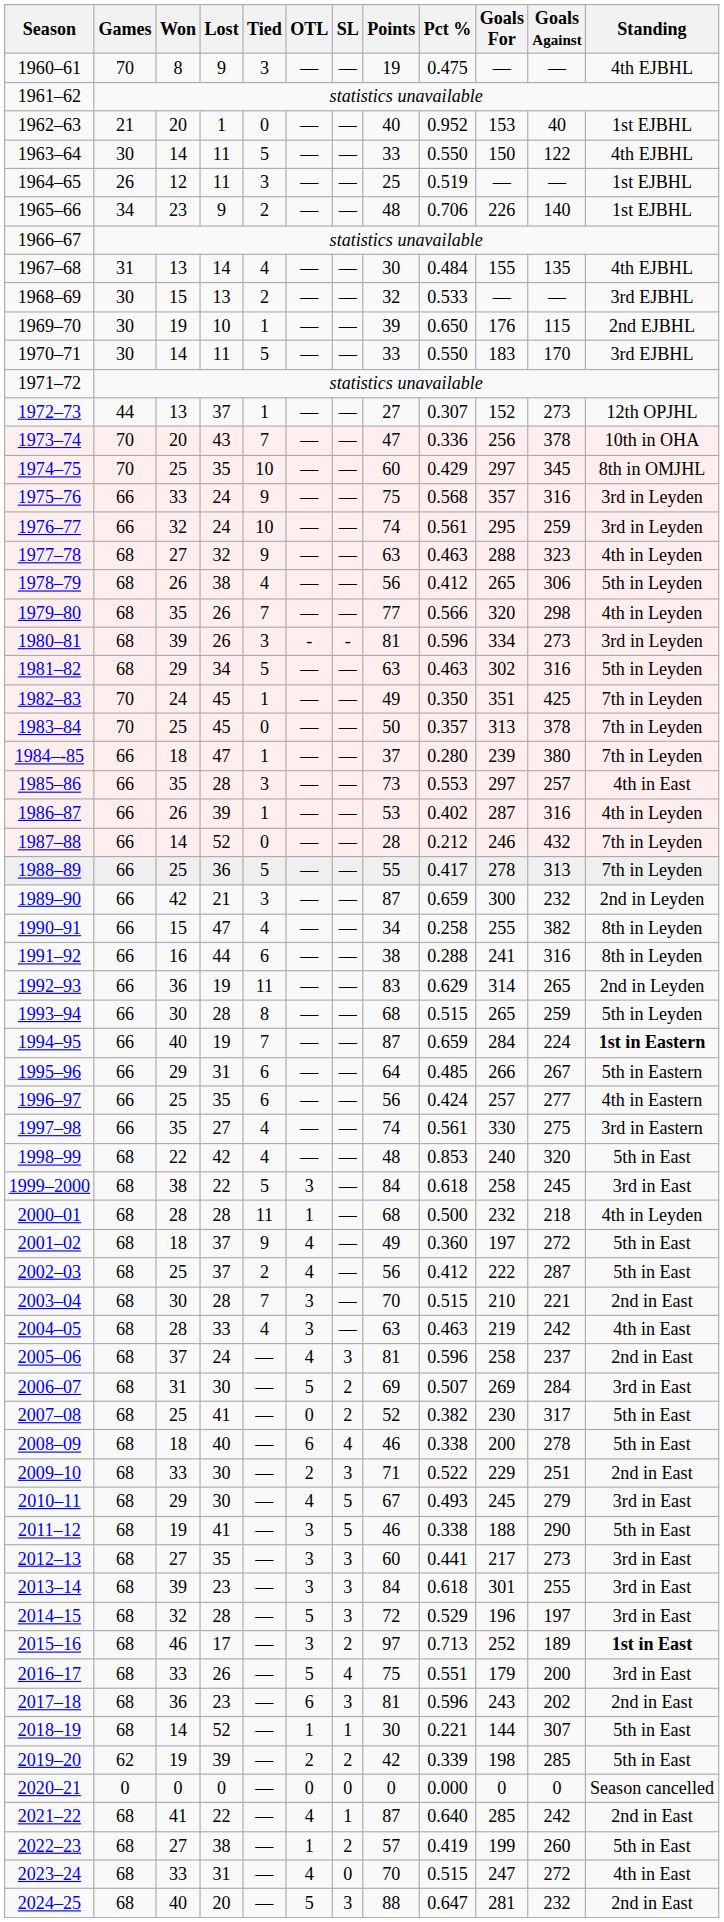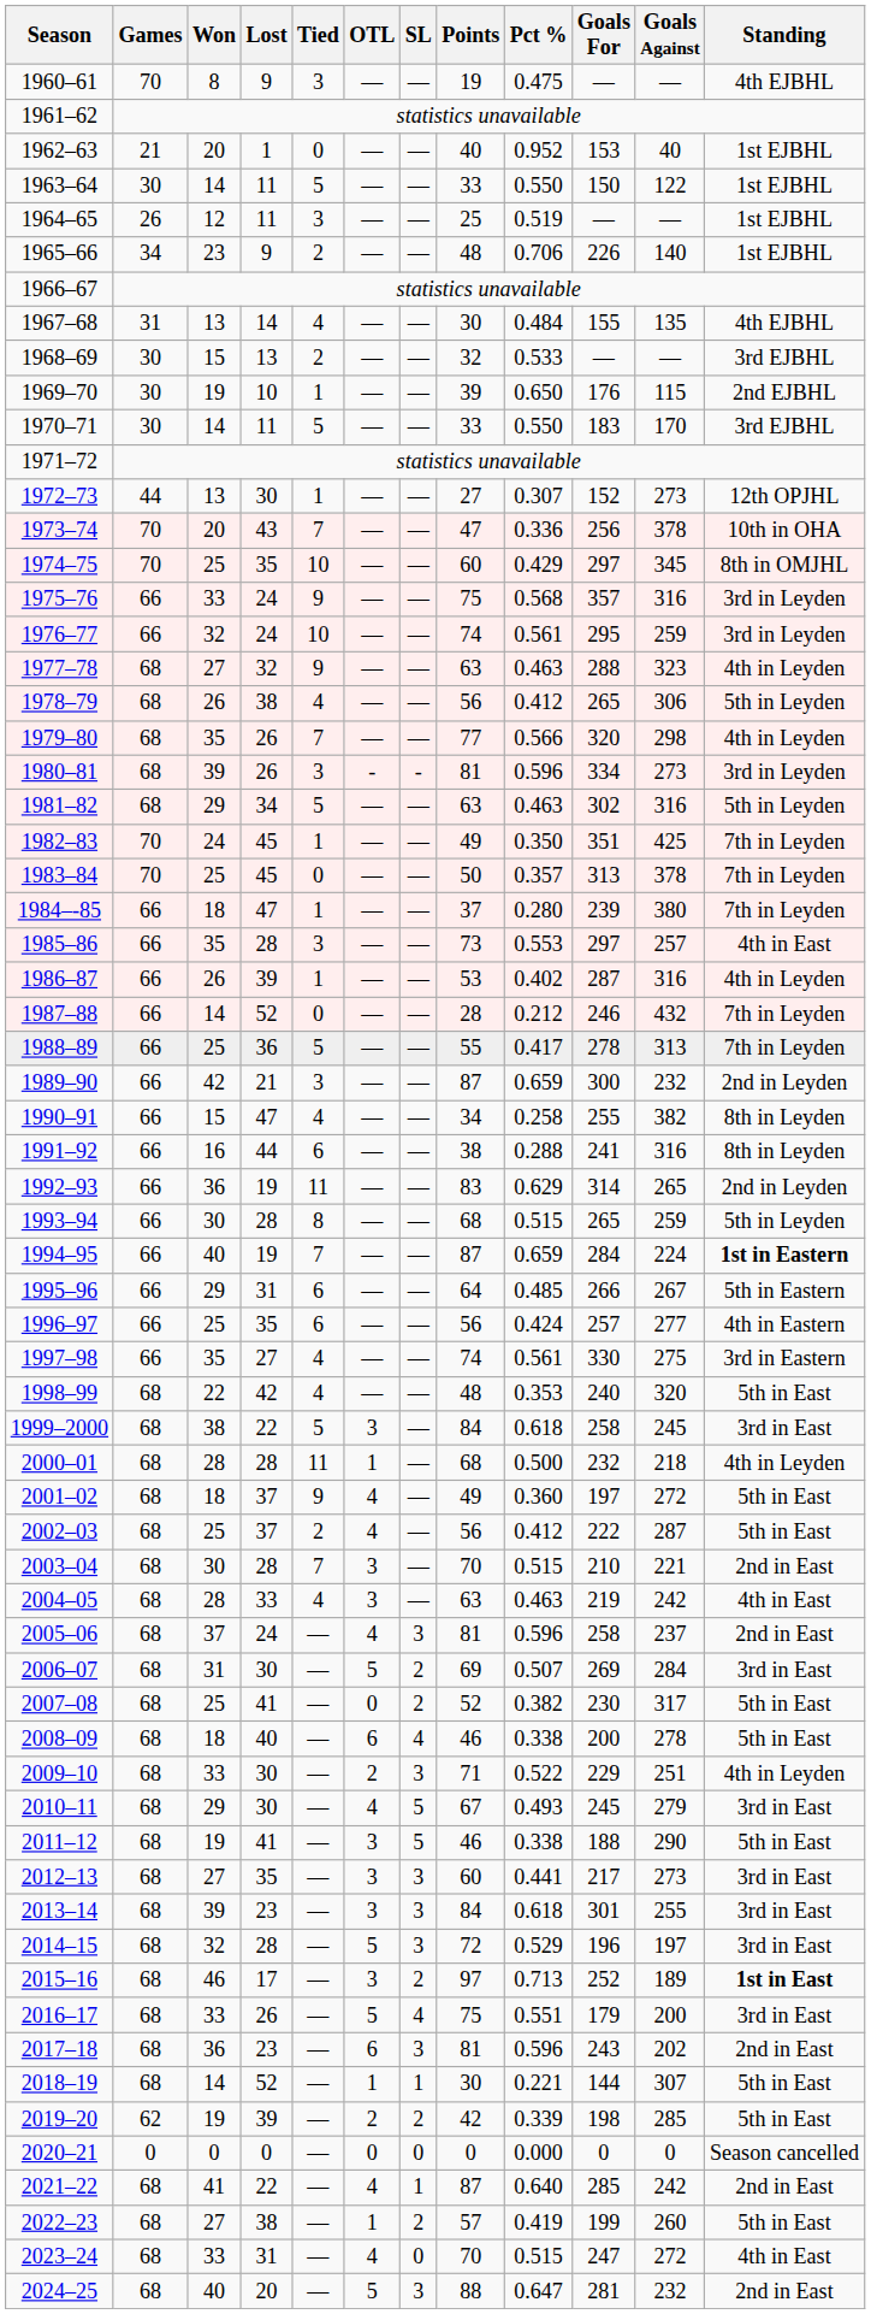 <table class="wikitable">
 <tr>
 <th>Season</th>
 <th>Games</th>
 <th>Won</th>
 <th>Lost</th>
 <th>Tied</th>
 <th>OTL</th>
 <th>SL</th>
 <th>Points</th>
 <th>Pct %</th>
 <th>Goals<br>For</th>
 <th>Goals<br><small>Against</small></th>
 <th>Standing</th>
 </tr>
 <tr align="center">
 <td>1960–61</td>
 <td>70</td>
 <td>8</td>
 <td>9</td>
 <td>3</td>
 <td>—</td>
 <td>—</td>
 <td>19</td>
 <td>0.475</td>
 <td>—</td>
 <td>—</td>
 <td>4th EJBHL</td>
 </tr>
 <tr align="center">
 <td>1961–62</td>
 <td colspan="11"><em>statistics unavailable</em></td>
 </tr>
 <tr align="center">
 <td>1962–63</td>
 <td>21</td>
 <td>20</td>
 <td>1</td>
 <td>0</td>
 <td>—</td>
 <td>—</td>
 <td>40</td>
 <td>0.952</td>
 <td>153</td>
 <td>40</td>
 <td>1st EJBHL</td>
 </tr>
 <tr align="center">
 <td>1963–64</td>
 <td>30</td>
 <td>14</td>
 <td>11</td>
 <td>5</td>
 <td>—</td>
 <td>—</td>
 <td>33</td>
 <td>0.550</td>
 <td>150</td>
 <td>122</td>
-<td>4th EJBHL</td>
+<td>1st EJBHL</td>
 </tr>
 <tr align="center">
 <td>1964–65</td>
 <td>26</td>
 <td>12</td>
 <td>11</td>
 <td>3</td>
 <td>—</td>
 <td>—</td>
 <td>25</td>
 <td>0.519</td>
 <td>—</td>
 <td>—</td>
 <td>1st EJBHL</td>
 </tr>
 <tr align="center">
 <td>1965–66</td>
 <td>34</td>
 <td>23</td>
 <td>9</td>
 <td>2</td>
 <td>—</td>
 <td>—</td>
 <td>48</td>
 <td>0.706</td>
 <td>226</td>
 <td>140</td>
 <td>1st EJBHL</td>
 </tr>
 <tr align="center">
 <td>1966–67</td>
 <td colspan="11"><em>statistics unavailable</em></td>
 </tr>
 <tr align="center">
 <td>1967–68</td>
 <td>31</td>
 <td>13</td>
 <td>14</td>
 <td>4</td>
 <td>—</td>
 <td>—</td>
 <td>30</td>
 <td>0.484</td>
 <td>155</td>
 <td>135</td>
 <td>4th EJBHL</td>
 </tr>
 <tr align="center">
 <td>1968–69</td>
 <td>30</td>
 <td>15</td>
 <td>13</td>
 <td>2</td>
 <td>—</td>
 <td>—</td>
 <td>32</td>
 <td>0.533</td>
 <td>—</td>
 <td>—</td>
 <td>3rd EJBHL</td>
 </tr>
 <tr align="center">
 <td>1969–70</td>
 <td>30</td>
 <td>19</td>
 <td>10</td>
 <td>1</td>
 <td>—</td>
 <td>—</td>
 <td>39</td>
 <td>0.650</td>
 <td>176</td>
 <td>115</td>
 <td>2nd EJBHL</td>
 </tr>
 <tr align="center">
 <td>1970–71</td>
 <td>30</td>
 <td>14</td>
 <td>11</td>
 <td>5</td>
 <td>—</td>
 <td>—</td>
 <td>33</td>
 <td>0.550</td>
 <td>183</td>
 <td>170</td>
 <td>3rd EJBHL</td>
 </tr>
 <tr align="center">
 <td>1971–72</td>
 <td colspan="11"><em>statistics unavailable</em></td>
 </tr>
 <tr align="center">
 <td><a href='#'>1972–73</a></td>
 <td>44</td>
 <td>13</td>
-<td>37</td>
+<td>30</td>
 <td>1</td>
 <td>—</td>
 <td>—</td>
 <td>27</td>
 <td>0.307</td>
 <td>152</td>
 <td>273</td>
 <td>12th OPJHL</td>
 </tr>
 <tr align="center" bgcolor="#ffeeee">
 <td><a href='#'>1973–74</a></td>
 <td>70</td>
 <td>20</td>
 <td>43</td>
 <td>7</td>
 <td>—</td>
 <td>—</td>
 <td>47</td>
 <td>0.336</td>
 <td>256</td>
 <td>378</td>
 <td>10th in OHA</td>
 </tr>
 <tr align="center" bgcolor="#ffeeee">
 <td><a href='#'>1974–75</a></td>
 <td>70</td>
 <td>25</td>
 <td>35</td>
 <td>10</td>
 <td>—</td>
 <td>—</td>
 <td>60</td>
 <td>0.429</td>
 <td>297</td>
 <td>345</td>
 <td>8th in OMJHL</td>
 </tr>
 <tr align="center" bgcolor="#ffeeee">
 <td><a href='#'>1975–76</a></td>
 <td>66</td>
 <td>33</td>
 <td>24</td>
 <td>9</td>
 <td>—</td>
 <td>—</td>
 <td>75</td>
 <td>0.568</td>
 <td>357</td>
 <td>316</td>
 <td>3rd in Leyden</td>
 </tr>
 <tr align="center" bgcolor="#ffeeee">
 <td><a href='#'>1976–77</a></td>
 <td>66</td>
 <td>32</td>
 <td>24</td>
 <td>10</td>
 <td>—</td>
 <td>—</td>
 <td>74</td>
 <td>0.561</td>
 <td>295</td>
 <td>259</td>
 <td>3rd in Leyden</td>
 </tr>
 <tr align="center" bgcolor="#ffeeee">
 <td><a href='#'>1977–78</a></td>
 <td>68</td>
 <td>27</td>
 <td>32</td>
 <td>9</td>
 <td>—</td>
 <td>—</td>
 <td>63</td>
 <td>0.463</td>
 <td>288</td>
 <td>323</td>
 <td>4th in Leyden</td>
 </tr>
 <tr align="center" bgcolor="#ffeeee">
 <td><a href='#'>1978–79</a></td>
 <td>68</td>
 <td>26</td>
 <td>38</td>
 <td>4</td>
 <td>—</td>
 <td>—</td>
 <td>56</td>
 <td>0.412</td>
 <td>265</td>
 <td>306</td>
 <td>5th in Leyden</td>
 </tr>
 <tr align="center" bgcolor="#ffeeee">
 <td><a href='#'>1979–80</a></td>
 <td>68</td>
 <td>35</td>
 <td>26</td>
 <td>7</td>
 <td>—</td>
 <td>—</td>
 <td>77</td>
 <td>0.566</td>
 <td>320</td>
 <td>298</td>
 <td>4th in Leyden</td>
 </tr>
 <tr align="center" bgcolor="#ffeeee">
 <td><a href='#'>1980–81</a></td>
 <td>68</td>
 <td>39</td>
 <td>26</td>
 <td>3</td>
 <td>-</td>
 <td>-</td>
 <td>81</td>
 <td>0.596</td>
 <td>334</td>
 <td>273</td>
 <td>3rd in Leyden</td>
 </tr>
 <tr align="center" bgcolor="#ffeeee">
 <td><a href='#'>1981–82</a></td>
 <td>68</td>
 <td>29</td>
 <td>34</td>
 <td>5</td>
 <td>—</td>
 <td>—</td>
 <td>63</td>
 <td>0.463</td>
 <td>302</td>
 <td>316</td>
 <td>5th in Leyden</td>
 </tr>
 <tr align="center" bgcolor="#ffeeee">
 <td><a href='#'>1982–83</a></td>
 <td>70</td>
 <td>24</td>
 <td>45</td>
 <td>1</td>
 <td>—</td>
 <td>—</td>
 <td>49</td>
 <td>0.350</td>
 <td>351</td>
 <td>425</td>
 <td>7th in Leyden</td>
 </tr>
 <tr align="center" bgcolor="#ffeeee">
 <td><a href='#'>1983–84</a></td>
 <td>70</td>
 <td>25</td>
 <td>45</td>
 <td>0</td>
 <td>—</td>
 <td>—</td>
 <td>50</td>
 <td>0.357</td>
 <td>313</td>
 <td>378</td>
 <td>7th in Leyden</td>
 </tr>
 <tr align="center" bgcolor="#ffeeee">
 <td><a href='#'>1984–-85</a></td>
 <td>66</td>
 <td>18</td>
 <td>47</td>
 <td>1</td>
 <td>—</td>
 <td>—</td>
 <td>37</td>
 <td>0.280</td>
 <td>239</td>
 <td>380</td>
 <td>7th in Leyden</td>
 </tr>
 <tr align="center" bgcolor="#ffeeee">
 <td><a href='#'>1985–86</a></td>
 <td>66</td>
 <td>35</td>
 <td>28</td>
 <td>3</td>
 <td>—</td>
 <td>—</td>
 <td>73</td>
 <td>0.553</td>
 <td>297</td>
 <td>257</td>
 <td>4th in East</td>
 </tr>
 <tr align="center" bgcolor="#ffeeee">
 <td><a href='#'>1986–87</a></td>
 <td>66</td>
 <td>26</td>
 <td>39</td>
 <td>1</td>
 <td>—</td>
 <td>—</td>
 <td>53</td>
 <td>0.402</td>
 <td>287</td>
 <td>316</td>
 <td>4th in Leyden</td>
 </tr>
 <tr align="center" bgcolor="#ffeeee">
 <td><a href='#'>1987–88</a></td>
 <td>66</td>
 <td>14</td>
 <td>52</td>
 <td>0</td>
 <td>—</td>
 <td>—</td>
 <td>28</td>
 <td>0.212</td>
 <td>246</td>
 <td>432</td>
 <td>7th in Leyden</td>
 </tr>
 <tr align="center" bgcolor="#efefef">
 <td><a href='#'>1988–89</a></td>
 <td>66</td>
 <td>25</td>
 <td>36</td>
 <td>5</td>
 <td>—</td>
 <td>—</td>
 <td>55</td>
 <td>0.417</td>
 <td>278</td>
 <td>313</td>
 <td>7th in Leyden</td>
 </tr>
 <tr align="center">
 <td><a href='#'>1989–90</a></td>
 <td>66</td>
 <td>42</td>
 <td>21</td>
 <td>3</td>
 <td>—</td>
 <td>—</td>
 <td>87</td>
 <td>0.659</td>
 <td>300</td>
 <td>232</td>
 <td>2nd in Leyden</td>
 </tr>
 <tr align="center">
 <td><a href='#'>1990–91</a></td>
 <td>66</td>
 <td>15</td>
 <td>47</td>
 <td>4</td>
 <td>—</td>
 <td>—</td>
 <td>34</td>
 <td>0.258</td>
 <td>255</td>
 <td>382</td>
 <td>8th in Leyden</td>
 </tr>
 <tr align="center">
 <td><a href='#'>1991–92</a></td>
 <td>66</td>
 <td>16</td>
 <td>44</td>
 <td>6</td>
 <td>—</td>
 <td>—</td>
 <td>38</td>
 <td>0.288</td>
 <td>241</td>
 <td>316</td>
 <td>8th in Leyden</td>
 </tr>
 <tr align="center">
 <td><a href='#'>1992–93</a></td>
 <td>66</td>
 <td>36</td>
 <td>19</td>
 <td>11</td>
 <td>—</td>
 <td>—</td>
 <td>83</td>
 <td>0.629</td>
 <td>314</td>
 <td>265</td>
 <td>2nd in Leyden</td>
 </tr>
 <tr align="center">
 <td><a href='#'>1993–94</a></td>
 <td>66</td>
 <td>30</td>
 <td>28</td>
 <td>8</td>
 <td>—</td>
 <td>—</td>
 <td>68</td>
 <td>0.515</td>
 <td>265</td>
 <td>259</td>
 <td>5th in Leyden</td>
 </tr>
 <tr align="center">
 <td><a href='#'>1994–95</a></td>
 <td>66</td>
 <td>40</td>
 <td>19</td>
 <td>7</td>
 <td>—</td>
 <td>—</td>
 <td>87</td>
 <td>0.659</td>
 <td>284</td>
 <td>224</td>
 <td><strong>1st in Eastern</strong></td>
 </tr>
 <tr align="center">
 <td><a href='#'>1995–96</a></td>
 <td>66</td>
 <td>29</td>
 <td>31</td>
 <td>6</td>
 <td>—</td>
 <td>—</td>
 <td>64</td>
 <td>0.485</td>
 <td>266</td>
 <td>267</td>
 <td>5th in Eastern</td>
 </tr>
 <tr align="center">
 <td><a href='#'>1996–97</a></td>
 <td>66</td>
 <td>25</td>
 <td>35</td>
 <td>6</td>
 <td>—</td>
 <td>—</td>
 <td>56</td>
 <td>0.424</td>
 <td>257</td>
 <td>277</td>
 <td>4th in Eastern</td>
 </tr>
 <tr align="center">
 <td><a href='#'>1997–98</a></td>
 <td>66</td>
 <td>35</td>
 <td>27</td>
 <td>4</td>
 <td>—</td>
 <td>—</td>
 <td>74</td>
 <td>0.561</td>
 <td>330</td>
 <td>275</td>
 <td>3rd in Eastern</td>
 </tr>
 <tr align="center">
 <td><a href='#'>1998–99</a></td>
 <td>68</td>
 <td>22</td>
 <td>42</td>
 <td>4</td>
 <td>—</td>
 <td>—</td>
 <td>48</td>
-<td>0.853</td>
+<td>0.353</td>
 <td>240</td>
 <td>320</td>
 <td>5th in East</td>
 </tr>
 <tr align="center">
 <td><a href='#'>1999–2000</a></td>
 <td>68</td>
 <td>38</td>
 <td>22</td>
 <td>5</td>
 <td>3</td>
 <td>—</td>
 <td>84</td>
 <td>0.618</td>
 <td>258</td>
 <td>245</td>
 <td>3rd in East</td>
 </tr>
 <tr align="center">
 <td><a href='#'>2000–01</a></td>
 <td>68</td>
 <td>28</td>
 <td>28</td>
 <td>11</td>
 <td>1</td>
 <td>—</td>
 <td>68</td>
 <td>0.500</td>
 <td>232</td>
 <td>218</td>
 <td>4th in Leyden</td>
 </tr>
 <tr align="center">
 <td><a href='#'>2001–02</a></td>
 <td>68</td>
 <td>18</td>
 <td>37</td>
 <td>9</td>
 <td>4</td>
 <td>—</td>
 <td>49</td>
 <td>0.360</td>
 <td>197</td>
 <td>272</td>
 <td>5th in East</td>
 </tr>
 <tr align="center">
 <td><a href='#'>2002–03</a></td>
 <td>68</td>
 <td>25</td>
 <td>37</td>
 <td>2</td>
 <td>4</td>
 <td>—</td>
 <td>56</td>
 <td>0.412</td>
 <td>222</td>
 <td>287</td>
 <td>5th in East</td>
 </tr>
 <tr align="center">
 <td><a href='#'>2003–04</a></td>
 <td>68</td>
 <td>30</td>
 <td>28</td>
 <td>7</td>
 <td>3</td>
 <td>—</td>
 <td>70</td>
 <td>0.515</td>
 <td>210</td>
 <td>221</td>
 <td>2nd in East</td>
 </tr>
 <tr align="center">
 <td><a href='#'>2004–05</a></td>
 <td>68</td>
 <td>28</td>
 <td>33</td>
 <td>4</td>
 <td>3</td>
 <td>—</td>
 <td>63</td>
 <td>0.463</td>
 <td>219</td>
 <td>242</td>
 <td>4th in East</td>
 </tr>
 <tr align="center">
 <td><a href='#'>2005–06</a></td>
 <td>68</td>
 <td>37</td>
 <td>24</td>
 <td>—</td>
 <td>4</td>
 <td>3</td>
 <td>81</td>
 <td>0.596</td>
 <td>258</td>
 <td>237</td>
 <td>2nd in East</td>
 </tr>
 <tr align="center">
 <td><a href='#'>2006–07</a></td>
 <td>68</td>
 <td>31</td>
 <td>30</td>
 <td>—</td>
 <td>5</td>
 <td>2</td>
 <td>69</td>
 <td>0.507</td>
 <td>269</td>
 <td>284</td>
 <td>3rd in East</td>
 </tr>
 <tr align="center">
 <td><a href='#'>2007–08</a></td>
 <td>68</td>
 <td>25</td>
 <td>41</td>
 <td>—</td>
 <td>0</td>
 <td>2</td>
 <td>52</td>
 <td>0.382</td>
 <td>230</td>
 <td>317</td>
 <td>5th in East</td>
 </tr>
 <tr align="center">
 <td><a href='#'>2008–09</a></td>
 <td>68</td>
 <td>18</td>
 <td>40</td>
 <td>—</td>
 <td>6</td>
 <td>4</td>
 <td>46</td>
 <td>0.338</td>
 <td>200</td>
 <td>278</td>
 <td>5th in East</td>
 </tr>
 <tr align="center">
 <td><a href='#'>2009–10</a></td>
 <td>68</td>
 <td>33</td>
 <td>30</td>
 <td>—</td>
 <td>2</td>
 <td>3</td>
 <td>71</td>
 <td>0.522</td>
 <td>229</td>
 <td>251</td>
-<td>2nd in East</td>
+<td>4th in Leyden</td>
 </tr>
 <tr align="center">
 <td><a href='#'>2010–11</a></td>
 <td>68</td>
 <td>29</td>
 <td>30</td>
 <td>—</td>
 <td>4</td>
 <td>5</td>
 <td>67</td>
 <td>0.493</td>
 <td>245</td>
 <td>279</td>
 <td>3rd in East</td>
 </tr>
 <tr align="center">
 <td><a href='#'>2011–12</a></td>
 <td>68</td>
 <td>19</td>
 <td>41</td>
 <td>—</td>
 <td>3</td>
 <td>5</td>
 <td>46</td>
 <td>0.338</td>
 <td>188</td>
 <td>290</td>
 <td>5th in East</td>
 </tr>
 <tr align="center">
 <td><a href='#'>2012–13</a></td>
 <td>68</td>
 <td>27</td>
 <td>35</td>
 <td>—</td>
 <td>3</td>
 <td>3</td>
 <td>60</td>
 <td>0.441</td>
 <td>217</td>
 <td>273</td>
 <td>3rd in East</td>
 </tr>
 <tr align="center">
 <td><a href='#'>2013–14</a></td>
 <td>68</td>
 <td>39</td>
 <td>23</td>
 <td>—</td>
 <td>3</td>
 <td>3</td>
 <td>84</td>
 <td>0.618</td>
 <td>301</td>
 <td>255</td>
 <td>3rd in East</td>
 </tr>
 <tr align="center">
 <td><a href='#'>2014–15</a></td>
 <td>68</td>
 <td>32</td>
 <td>28</td>
 <td>—</td>
 <td>5</td>
 <td>3</td>
 <td>72</td>
 <td>0.529</td>
 <td>196</td>
 <td>197</td>
 <td>3rd in East</td>
 </tr>
 <tr align="center">
 <td><a href='#'>2015–16</a></td>
 <td>68</td>
 <td>46</td>
 <td>17</td>
 <td>—</td>
 <td>3</td>
 <td>2</td>
 <td>97</td>
 <td>0.713</td>
 <td>252</td>
 <td>189</td>
 <td><strong>1st in East</strong></td>
 </tr>
 <tr align="center">
 <td><a href='#'>2016–17</a></td>
 <td>68</td>
 <td>33</td>
 <td>26</td>
 <td>—</td>
 <td>5</td>
 <td>4</td>
 <td>75</td>
 <td>0.551</td>
 <td>179</td>
 <td>200</td>
 <td>3rd in East</td>
 </tr>
 <tr align="center">
 <td><a href='#'>2017–18</a></td>
 <td>68</td>
 <td>36</td>
 <td>23</td>
 <td>—</td>
 <td>6</td>
 <td>3</td>
 <td>81</td>
 <td>0.596</td>
 <td>243</td>
 <td>202</td>
 <td>2nd in East</td>
 </tr>
 <tr align="center">
 <td><a href='#'>2018–19</a></td>
 <td>68</td>
 <td>14</td>
 <td>52</td>
 <td>—</td>
 <td>1</td>
 <td>1</td>
 <td>30</td>
 <td>0.221</td>
 <td>144</td>
 <td>307</td>
 <td>5th in East</td>
 </tr>
 <tr align="center">
 <td><a href='#'>2019–20</a></td>
 <td>62</td>
 <td>19</td>
 <td>39</td>
 <td>—</td>
 <td>2</td>
 <td>2</td>
 <td>42</td>
 <td>0.339</td>
 <td>198</td>
 <td>285</td>
 <td>5th in East</td>
 </tr>
 <tr align="center">
 <td><a href='#'>2020–21</a></td>
 <td>0</td>
 <td>0</td>
 <td>0</td>
 <td>—</td>
 <td>0</td>
 <td>0</td>
 <td>0</td>
 <td>0.000</td>
 <td>0</td>
 <td>0</td>
 <td>Season cancelled</td>
 </tr>
 <tr align="center">
 <td><a href='#'>2021–22</a></td>
 <td>68</td>
 <td>41</td>
 <td>22</td>
 <td>—</td>
 <td>4</td>
 <td>1</td>
 <td>87</td>
 <td>0.640</td>
 <td>285</td>
 <td>242</td>
 <td>2nd in East</td>
 </tr>
 <tr align="center">
 <td><a href='#'>2022–23</a></td>
 <td>68</td>
 <td>27</td>
 <td>38</td>
 <td>—</td>
 <td>1</td>
 <td>2</td>
 <td>57</td>
 <td>0.419</td>
 <td>199</td>
 <td>260</td>
 <td>5th in East</td>
 </tr>
 <tr align="center">
 <td><a href='#'>2023–24</a></td>
 <td>68</td>
 <td>33</td>
 <td>31</td>
 <td>—</td>
 <td>4</td>
 <td>0</td>
 <td>70</td>
 <td>0.515</td>
 <td>247</td>
 <td>272</td>
 <td>4th in East</td>
 </tr>
 <tr align="center">
 <td><a href='#'>2024–25</a></td>
 <td>68</td>
 <td>40</td>
 <td>20</td>
 <td>—</td>
 <td>5</td>
 <td>3</td>
 <td>88</td>
 <td>0.647</td>
 <td>281</td>
 <td>232</td>
 <td>2nd in East</td>
 </tr>
 </table>
